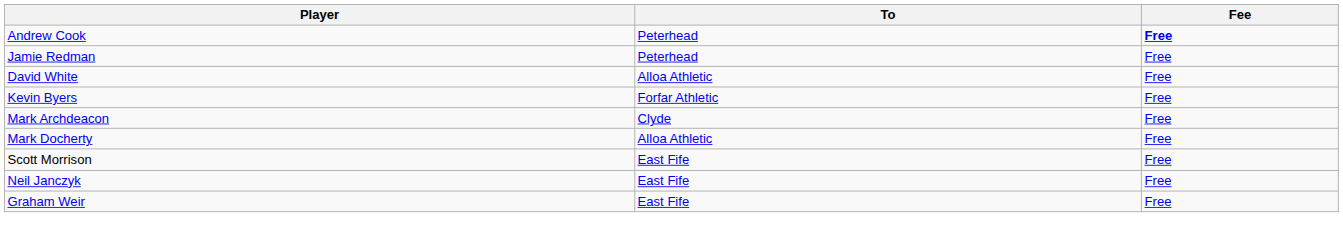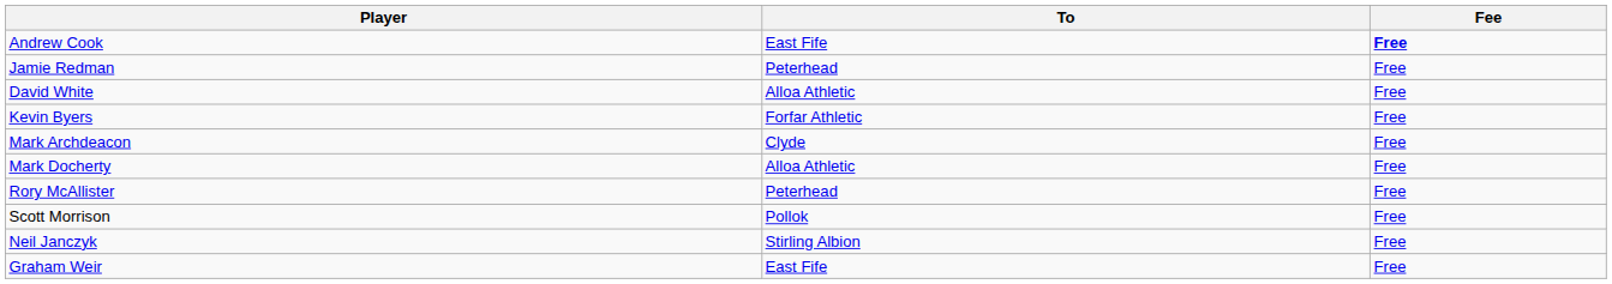 <table class="wikitable" style="text-align:center; font-size:95%;width:98%; text-align:left">
 <tr>
 <th>Player</th>
 <th>To</th>
 <th>Fee</th>
 </tr>
 <tr>
 <td> <a href='#'>Andrew Cook</a></td>
-<td> <a href='#'>Peterhead</a></td>
+<td> <a href='#'>East Fife</a></td>
 <td><strong><a href='#'>Free</a></strong></td>
 </tr>
 <tr>
 <td> <a href='#'>Jamie Redman</a></td>
 <td> <a href='#'>Peterhead</a></td>
 <td><a href='#'>Free</a></td>
 </tr>
 <tr>
 <td> <a href='#'>David White</a></td>
 <td> <a href='#'>Alloa Athletic</a></td>
 <td><a href='#'>Free</a></td>
 </tr>
 <tr>
 <td> <a href='#'>Kevin Byers</a></td>
 <td> <a href='#'>Forfar Athletic</a></td>
 <td><a href='#'>Free</a></td>
 </tr>
 <tr>
 <td> <a href='#'>Mark Archdeacon</a></td>
 <td> <a href='#'>Clyde</a></td>
 <td><a href='#'>Free</a></td>
 </tr>
 <tr>
 <td> <a href='#'>Mark Docherty</a></td>
 <td> <a href='#'>Alloa Athletic</a></td>
 <td><a href='#'>Free</a></td>
 </tr>
 <tr>
+<td> <a href='#'>Rory McAllister</a></td>
+<td> <a href='#'>Peterhead</a></td>
+<td><a href='#'>Free</a></td>
+</tr>
+<tr>
 <td> Scott Morrison</td>
-<td> <a href='#'>East Fife</a></td>
+<td> <a href='#'>Pollok</a></td>
 <td><a href='#'>Free</a></td>
 </tr>
 <tr>
 <td> <a href='#'>Neil Janczyk</a></td>
-<td> <a href='#'>East Fife</a></td>
+<td> <a href='#'>Stirling Albion</a></td>
 <td><a href='#'>Free</a></td>
 </tr>
 <tr>
 <td> <a href='#'>Graham Weir</a></td>
 <td> <a href='#'>East Fife</a></td>
 <td><a href='#'>Free</a></td>
 </tr>
 </table>
